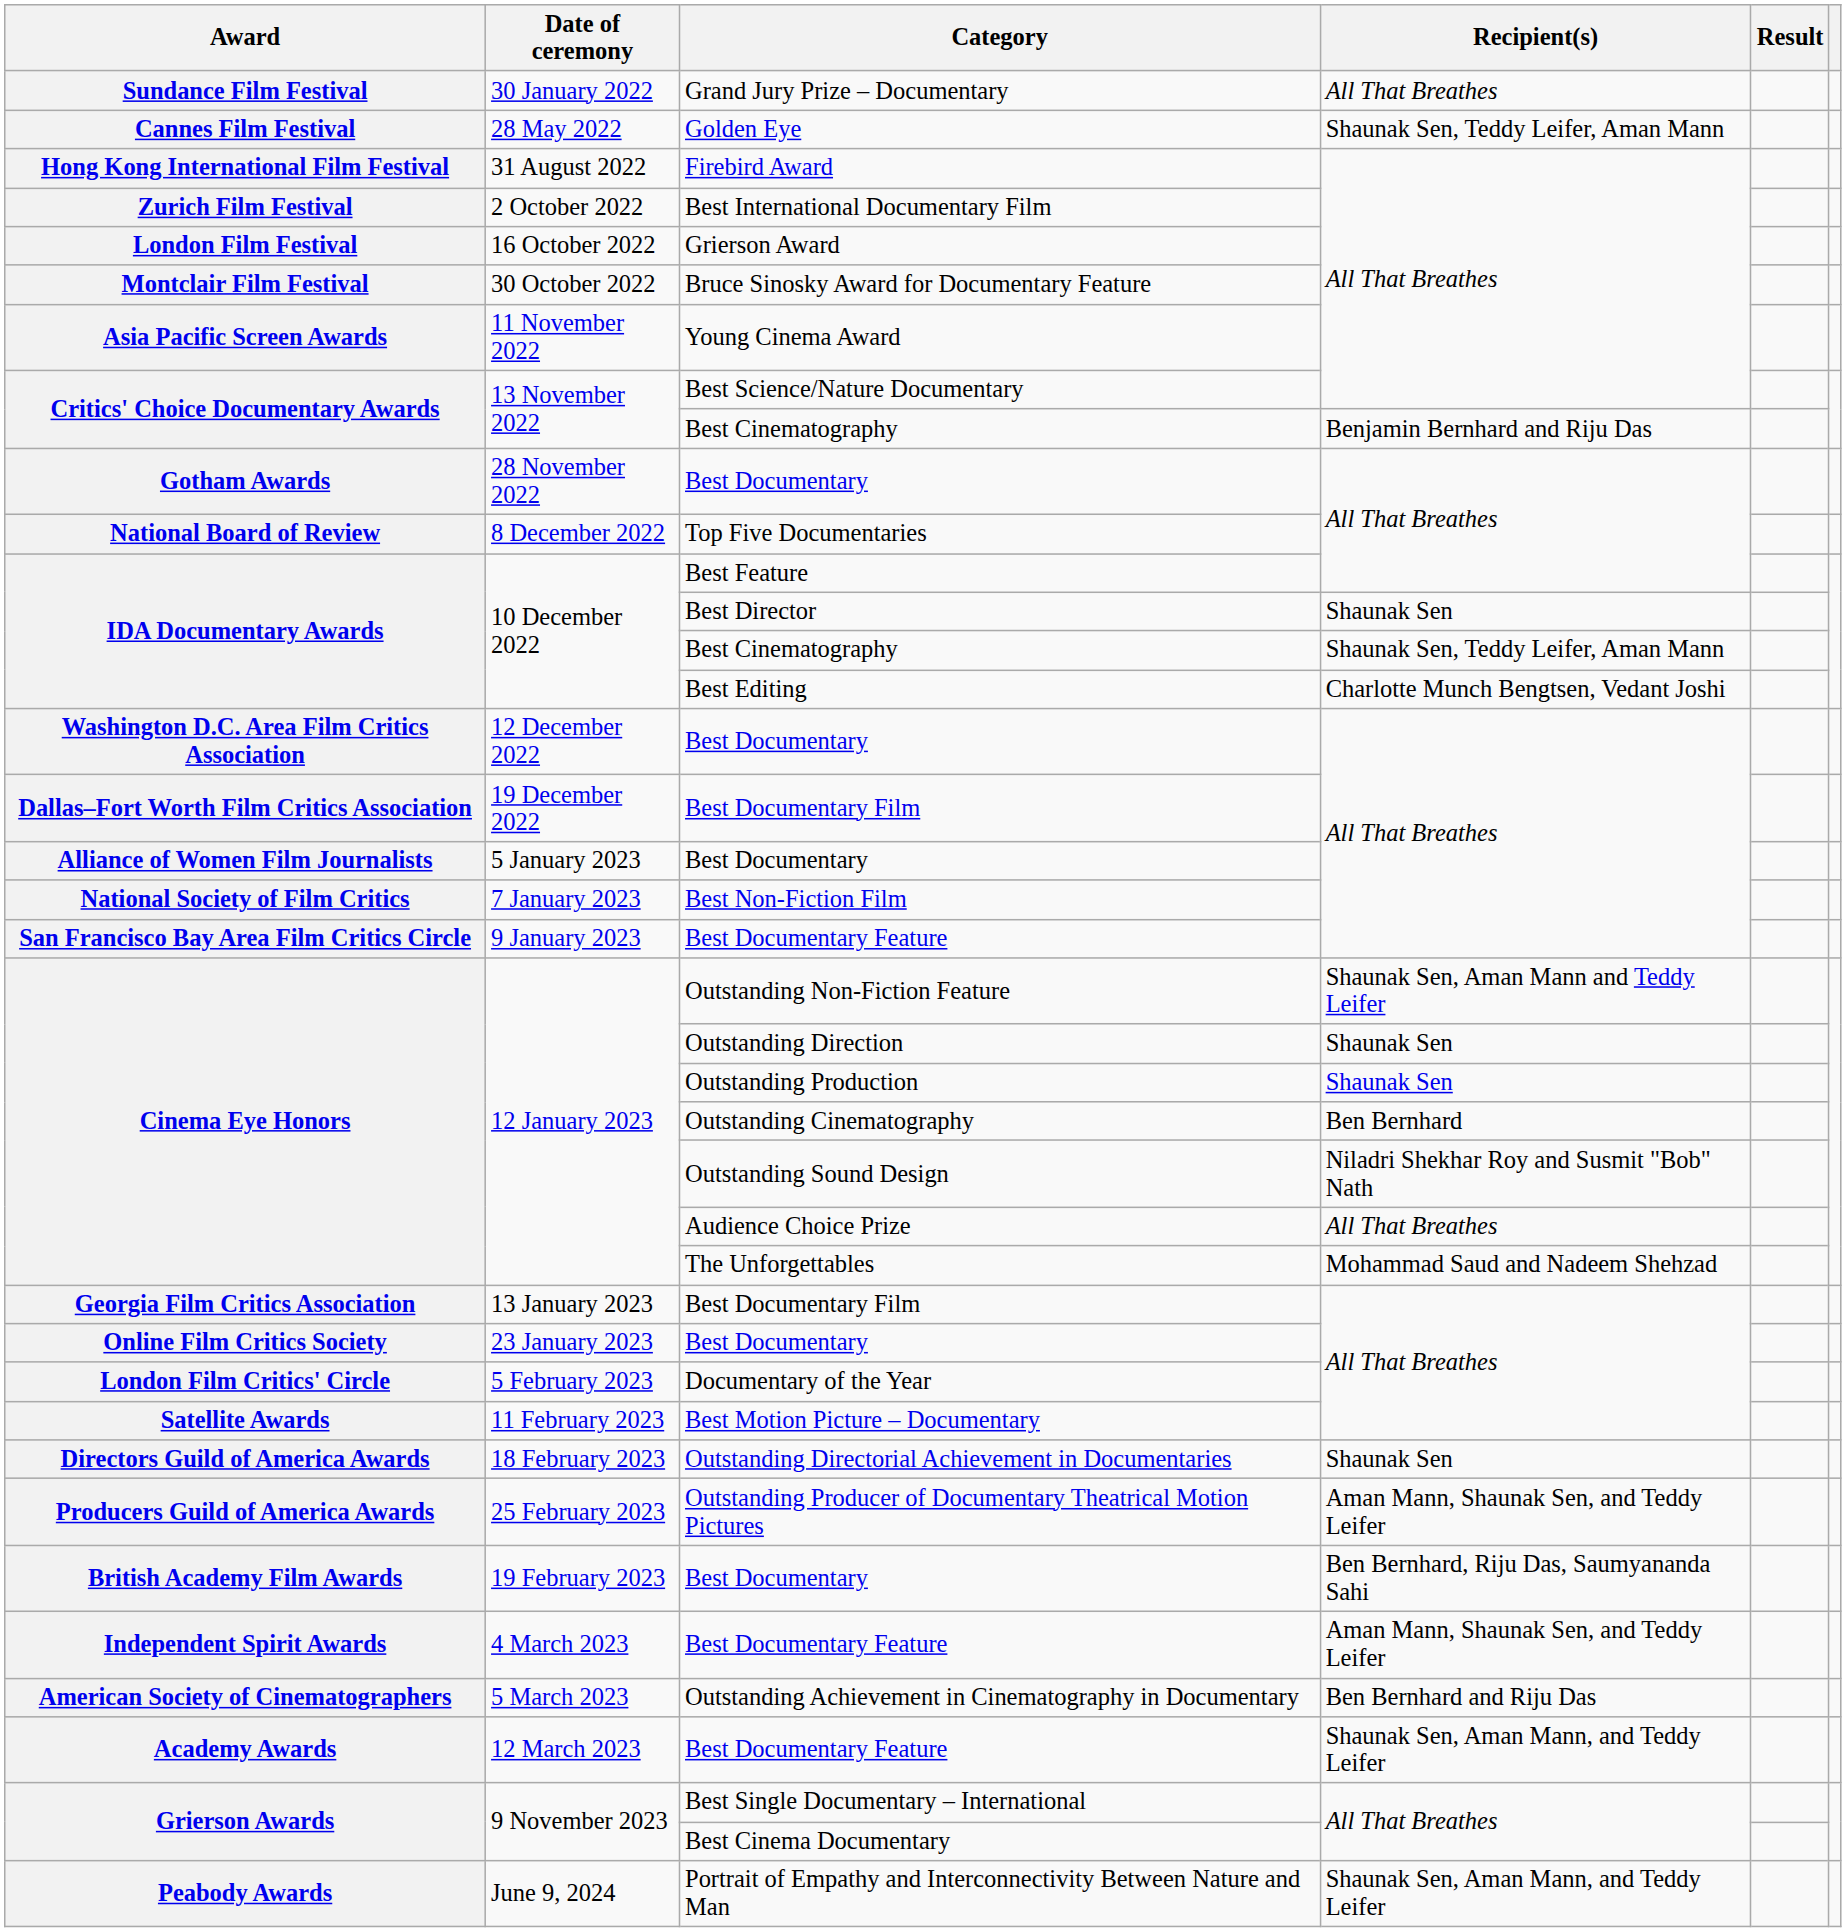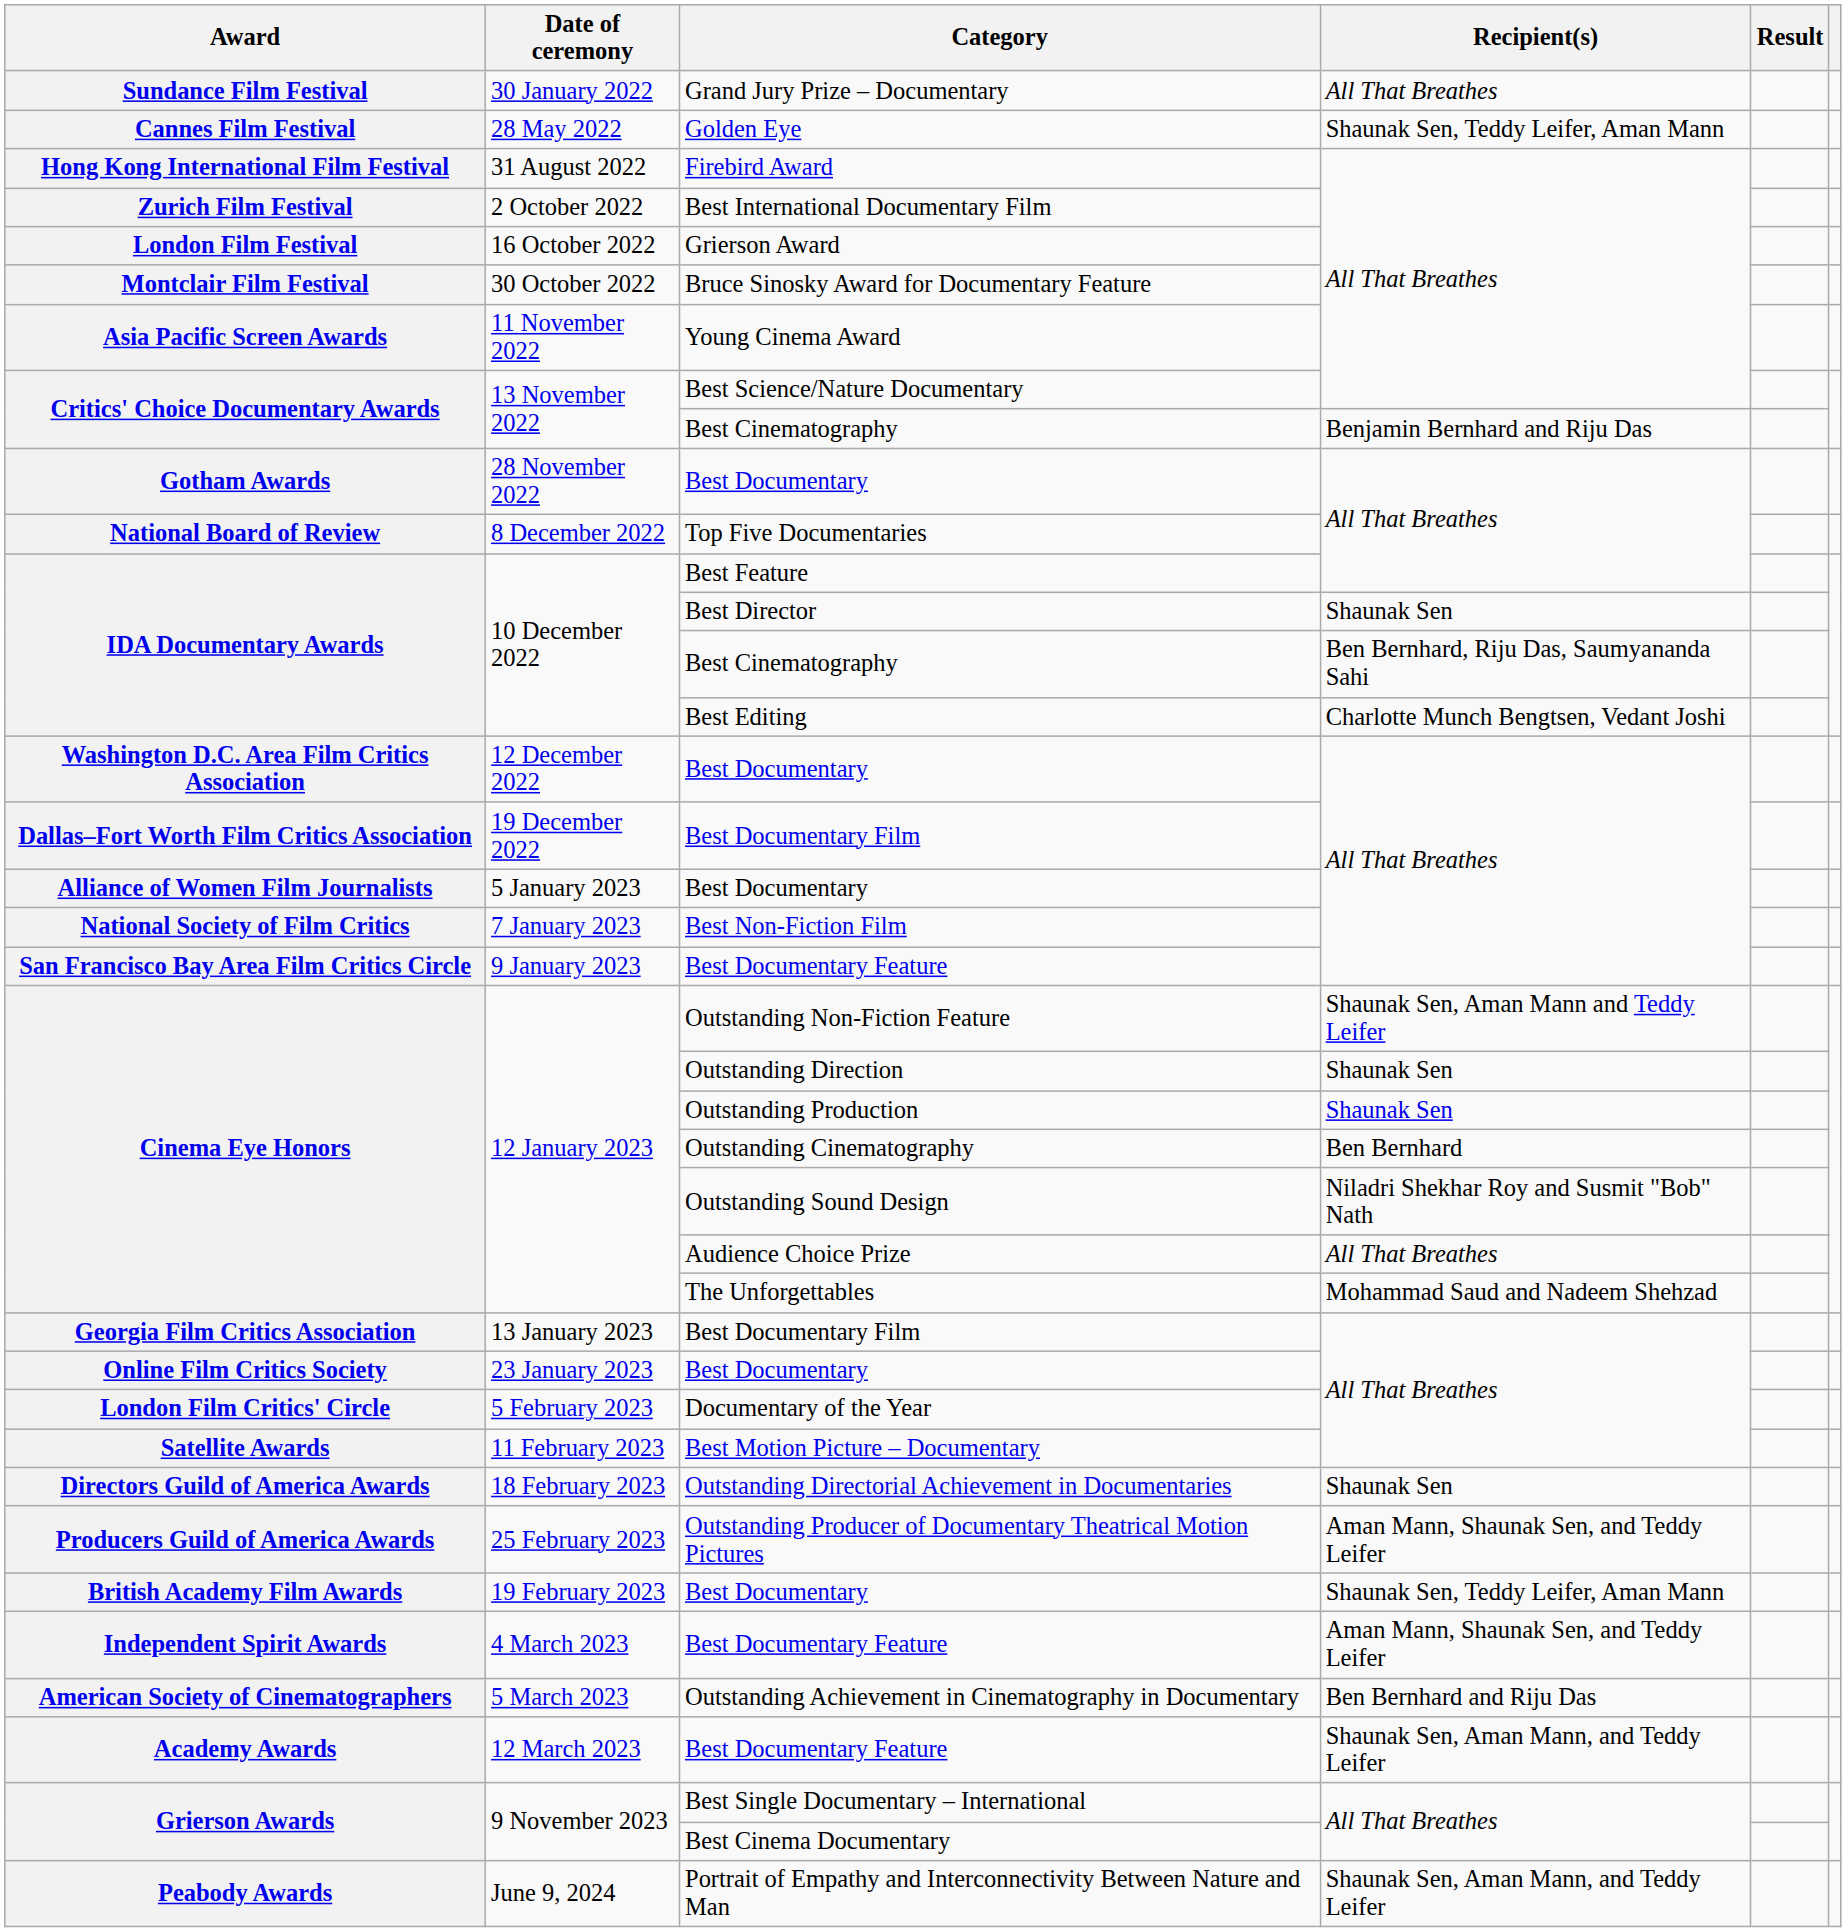 <table class="wikitable sortable plainrowheaders" style="width: 95%;">
 <tr>
 <th scope="col">Award</th>
 <th scope="col">Date of ceremony</th>
 <th scope="col">Category</th>
 <th scope="col">Recipient(s)</th>
 <th scope="col">Result</th>
 <th scope="col" class="unsortable"></th>
 </tr>
 <tr>
 <th scope="row"><a href='#'>Sundance Film Festival</a></th>
 <td><a href='#'>30 January 2022</a></td>
 <td>Grand Jury Prize – Documentary</td>
 <td><em>All That Breathes</em></td>
 <td></td>
 <td style="text-align:center;"></td>
 </tr>
 <tr>
 <th scope="row"><a href='#'>Cannes Film Festival</a></th>
 <td><a href='#'>28 May 2022</a></td>
 <td><a href='#'>Golden Eye</a></td>
 <td>Shaunak Sen, Teddy Leifer, Aman Mann</td>
 <td></td>
 <td style="text-align:center;"></td>
 </tr>
 <tr>
 <th scope="row"><a href='#'>Hong Kong International Film Festival</a></th>
 <td>31 August 2022</td>
 <td><a href='#'>Firebird Award</a></td>
 <td rowspan="6"><em>All That Breathes</em></td>
 <td></td>
 <td style="text-align:center;"><br></td>
 </tr>
 <tr>
 <th scope="row"><a href='#'>Zurich Film Festival</a></th>
 <td>2 October 2022</td>
 <td>Best International Documentary Film</td>
 <td></td>
 <td style="text-align:center;"></td>
 </tr>
 <tr>
 <th scope="row"><a href='#'>London Film Festival</a></th>
 <td>16 October 2022</td>
 <td>Grierson Award</td>
 <td></td>
 <td style="text-align:center;"></td>
 </tr>
 <tr>
 <th scope="row"><a href='#'>Montclair Film Festival</a></th>
 <td>30 October 2022</td>
 <td>Bruce Sinosky Award for Documentary Feature</td>
 <td></td>
 <td style="text-align:center;"></td>
 </tr>
 <tr>
 <th scope="row"><a href='#'>Asia Pacific Screen Awards</a></th>
 <td><a href='#'>11 November 2022</a></td>
 <td>Young Cinema Award</td>
 <td></td>
 <td style="text-align:center;"></td>
 </tr>
 <tr>
 <th scope="row" rowspan="2"><a href='#'>Critics' Choice Documentary Awards</a></th>
 <td rowspan="2"><a href='#'>13 November 2022</a></td>
 <td>Best Science/Nature Documentary</td>
 <td></td>
 <td rowspan="2" style="text-align:center;"></td>
 </tr>
 <tr>
 <td>Best Cinematography</td>
 <td>Benjamin Bernhard and Riju Das</td>
 <td></td>
 </tr>
 <tr>
 <th scope="row"><a href='#'>Gotham Awards</a></th>
 <td><a href='#'>28 November 2022</a></td>
 <td><a href='#'>Best Documentary</a></td>
 <td rowspan="3"><em>All That Breathes</em></td>
 <td></td>
 <td style="text-align:center;"></td>
 </tr>
 <tr>
 <th scope="row"><a href='#'>National Board of Review</a></th>
 <td><a href='#'>8 December 2022</a></td>
 <td>Top Five Documentaries</td>
 <td></td>
 <td style="text-align:center;"></td>
 </tr>
 <tr>
 <th rowspan="4" scope="row"><a href='#'>IDA Documentary Awards</a></th>
 <td rowspan="4">10 December 2022</td>
 <td>Best Feature</td>
 <td></td>
 <td rowspan="4" style="text-align:center;"></td>
 </tr>
 <tr>
 <td>Best Director</td>
 <td>Shaunak Sen</td>
 <td></td>
 </tr>
 <tr>
 <td>Best Cinematography</td>
-<td>Shaunak Sen, Teddy Leifer, Aman Mann</td>
+<td>Ben Bernhard, Riju Das, Saumyananda Sahi</td>
 <td></td>
 </tr>
 <tr>
 <td>Best Editing</td>
 <td>Charlotte Munch Bengtsen, Vedant Joshi</td>
 <td></td>
 </tr>
 <tr>
 <th scope="row"><a href='#'>Washington D.C. Area Film Critics Association</a></th>
 <td><a href='#'>12 December 2022</a></td>
 <td><a href='#'>Best Documentary</a></td>
 <td rowspan="5"><em>All That Breathes</em></td>
 <td></td>
 <td style="text-align:center;"></td>
 </tr>
 <tr>
 <th scope="row"><a href='#'>Dallas–Fort Worth Film Critics Association</a></th>
 <td><a href='#'>19 December 2022</a></td>
 <td><a href='#'>Best Documentary Film</a></td>
 <td></td>
 <td style="text-align:center;"></td>
 </tr>
 <tr>
 <th scope="row"><a href='#'>Alliance of Women Film Journalists</a></th>
 <td>5 January 2023</td>
 <td>Best Documentary</td>
 <td></td>
 <td style="text-align:center;"></td>
 </tr>
 <tr>
 <th scope="row"><a href='#'>National Society of Film Critics</a></th>
 <td><a href='#'>7 January 2023</a></td>
 <td><a href='#'>Best Non-Fiction Film</a></td>
 <td></td>
 <td style="text-align:center;"></td>
 </tr>
 <tr>
 <th scope="row"><a href='#'>San Francisco Bay Area Film Critics Circle</a></th>
 <td><a href='#'>9 January 2023</a></td>
 <td><a href='#'>Best Documentary Feature</a></td>
 <td></td>
 <td style="text-align:center;"></td>
 </tr>
 <tr>
 <th rowspan="7" scope="row"><a href='#'>Cinema Eye Honors</a></th>
 <td rowspan="7"><a href='#'>12 January 2023</a></td>
 <td>Outstanding Non-Fiction Feature</td>
 <td>Shaunak Sen, Aman Mann and <a href='#'>Teddy Leifer</a></td>
 <td></td>
 <td rowspan="7" style="text-align:center;"><br></td>
 </tr>
 <tr>
 <td>Outstanding Direction</td>
 <td>Shaunak Sen</td>
 <td></td>
 </tr>
 <tr>
 <td>Outstanding Production</td>
 <td><a href='#'>Shaunak Sen</a></td>
 <td></td>
 </tr>
 <tr>
 <td>Outstanding Cinematography</td>
 <td>Ben Bernhard</td>
 <td></td>
 </tr>
 <tr>
 <td>Outstanding Sound Design</td>
 <td>Niladri Shekhar Roy and Susmit "Bob" Nath</td>
 <td></td>
 </tr>
 <tr>
 <td>Audience Choice Prize</td>
 <td><em>All That Breathes</em></td>
 <td></td>
 </tr>
 <tr>
 <td>The Unforgettables</td>
 <td>Mohammad Saud and Nadeem Shehzad</td>
 <td></td>
 </tr>
 <tr>
 <th scope="row"><a href='#'>Georgia Film Critics Association</a></th>
 <td>13 January 2023</td>
 <td>Best Documentary Film</td>
 <td rowspan="4"><em>All That Breathes</em></td>
 <td></td>
 <td style="text-align:center;"></td>
 </tr>
 <tr>
 <th scope="row"><a href='#'>Online Film Critics Society</a></th>
 <td><a href='#'>23 January 2023</a></td>
 <td><a href='#'>Best Documentary</a></td>
 <td></td>
 <td style="text-align:center;"></td>
 </tr>
 <tr>
 <th scope="row"><a href='#'>London Film Critics' Circle</a></th>
 <td><a href='#'>5 February 2023</a></td>
 <td>Documentary of the Year</td>
 <td></td>
 <td style="text-align:center;"><br></td>
 </tr>
 <tr>
 <th scope="row"><a href='#'>Satellite Awards</a></th>
 <td><a href='#'>11 February 2023</a></td>
 <td><a href='#'>Best Motion Picture – Documentary</a></td>
 <td></td>
 <td style="text-align:center;"></td>
 </tr>
 <tr>
 <th scope="row"><a href='#'>Directors Guild of America Awards</a></th>
 <td><a href='#'>18 February 2023</a></td>
 <td><a href='#'>Outstanding Directorial Achievement in Documentaries</a></td>
 <td>Shaunak Sen</td>
 <td></td>
 <td style="text-align:center;"></td>
 </tr>
 <tr>
 <th scope="row"><a href='#'>Producers Guild of America Awards</a></th>
 <td><a href='#'>25 February 2023</a></td>
 <td><a href='#'>Outstanding Producer of Documentary Theatrical Motion Pictures</a></td>
 <td>Aman Mann, Shaunak Sen, and Teddy Leifer</td>
 <td></td>
 <td><br></td>
 </tr>
 <tr>
 <th scope="row"><a href='#'>British Academy Film Awards</a></th>
 <td><a href='#'>19 February 2023</a></td>
 <td><a href='#'>Best Documentary</a></td>
-<td>Ben Bernhard, Riju Das, Saumyananda Sahi</td>
+<td>Shaunak Sen, Teddy Leifer, Aman Mann</td>
 <td></td>
 <td style="text-align:center;"></td>
 </tr>
 <tr>
 <th scope="row"><a href='#'>Independent Spirit Awards</a></th>
 <td><a href='#'>4 March 2023</a></td>
 <td><a href='#'>Best Documentary Feature</a></td>
 <td>Aman Mann, Shaunak Sen, and Teddy Leifer</td>
 <td></td>
 <td style="text-align:center;"></td>
 </tr>
 <tr>
 <th scope="row"><a href='#'>American Society of Cinematographers</a></th>
 <td><a href='#'>5 March 2023</a></td>
 <td>Outstanding Achievement in Cinematography in Documentary</td>
 <td>Ben Bernhard and Riju Das</td>
 <td></td>
 <td style="text-align:center;"></td>
 </tr>
 <tr>
 <th scope="row"><a href='#'>Academy Awards</a></th>
 <td><a href='#'>12 March 2023</a></td>
 <td><a href='#'>Best Documentary Feature</a></td>
 <td>Shaunak Sen, Aman Mann, and Teddy Leifer</td>
 <td></td>
 <td style="text-align:center;"></td>
 </tr>
 <tr>
 <th rowspan="2" scope="row"><a href='#'>Grierson Awards</a></th>
 <td rowspan="2">9 November 2023</td>
 <td>Best Single Documentary – International</td>
 <td rowspan="2"><em>All That Breathes</em></td>
 <td></td>
 <td rowspan="2" style="text-align:center;"></td>
 </tr>
 <tr>
 <td>Best Cinema Documentary</td>
 <td></td>
 </tr>
 <tr>
 <th scope="row"><a href='#'>Peabody Awards</a></th>
 <td>June 9, 2024</td>
 <td>Portrait of Empathy and Interconnectivity Between Nature and Man</td>
 <td>Shaunak Sen, Aman Mann, and Teddy Leifer</td>
 <td></td>
 <td style="text-align:center;"></td>
 </tr>
 </table>
